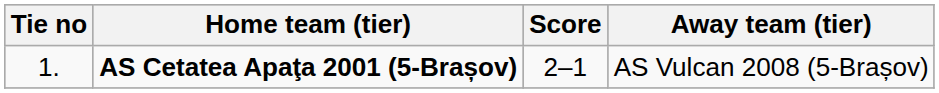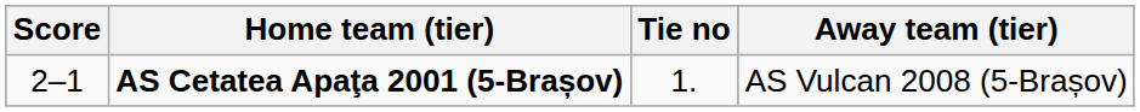 <table class="wikitable" style="text-align: center">
 <tr>
+<th>Score</th>
+<th>Home team (tier)</th>
 <th>Tie no</th>
-<th>Home team (tier)</th>
-<th>Score</th>
 <th>Away team (tier)</th>
 </tr>
 <tr>
+<td>2–1</td>
+<td><strong>AS Cetatea Apaţa 2001 (5-Brașov)</strong></td>
 <td>1.</td>
-<td><strong>AS Cetatea Apaţa 2001 (5-Brașov)</strong></td>
-<td>2–1</td>
 <td>AS Vulcan 2008 (5-Brașov)</td>
 </tr>
 </table>
